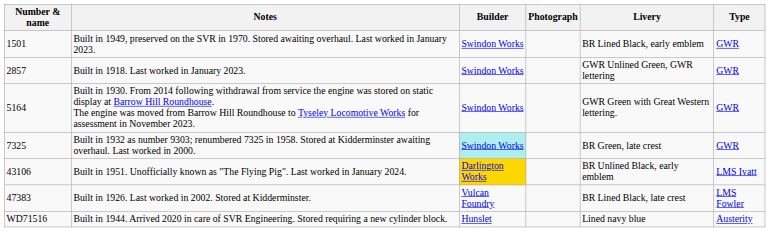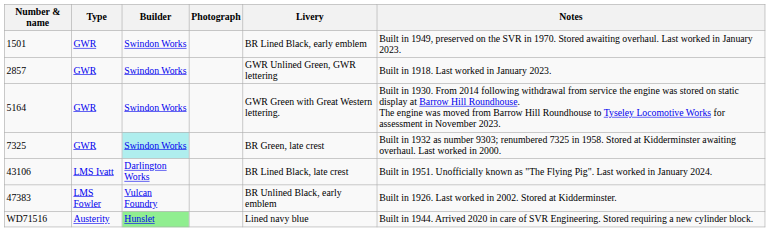 <table class="wikitable">
 <tr>
 <th>Number & name</th>
-<th>Notes</th>
+<th>Type</th>
 <th>Builder</th>
 <th>Photograph</th>
 <th>Livery</th>
-<th>Type</th>
+<th>Notes</th>
 </tr>
 <tr>
 <td>1501</td>
-<td>Built in 1949, preserved on the SVR in 1970. Stored awaiting overhaul. Last worked in January 2023.</td>
+<td><a href='#'>GWR </a> </td>
 <td><a href='#'>Swindon Works</a></td>
 <td></td>
 <td>BR Lined Black, early emblem</td>
-<td><a href='#'>GWR </a> </td>
+<td>Built in 1949, preserved on the SVR in 1970. Stored awaiting overhaul. Last worked in January 2023.</td>
 </tr>
 <tr>
 <td>2857</td>
-<td>Built in 1918. Last worked in January 2023.</td>
+<td><a href='#'>GWR </a> </td>
 <td><a href='#'>Swindon Works</a></td>
 <td></td>
 <td>GWR Unlined Green, GWR lettering</td>
-<td><a href='#'>GWR </a> </td>
+<td>Built in 1918. Last worked in January 2023.</td>
 </tr>
 <tr>
 <td>5164</td>
-<td>Built in 1930. From 2014 following withdrawal from service the engine was stored on static display at <a href='#'>Barrow Hill Roundhouse</a>.<br>The engine was moved from Barrow Hill Roundhouse to <a href='#'>Tyseley Locomotive Works</a> for assessment in November 2023.</td>
+<td><a href='#'>GWR </a> </td>
 <td><a href='#'>Swindon Works</a></td>
 <td></td>
 <td>GWR Green with Great Western lettering.</td>
-<td><a href='#'>GWR </a> </td>
+<td>Built in 1930. From 2014 following withdrawal from service the engine was stored on static display at <a href='#'>Barrow Hill Roundhouse</a>.<br>The engine was moved from Barrow Hill Roundhouse to <a href='#'>Tyseley Locomotive Works</a> for assessment in November 2023.</td>
 </tr>
 <tr>
 <td>7325</td>
-<td>Built in 1932 as number 9303; renumbered 7325 in 1958. Stored at Kidderminster awaiting overhaul. Last worked in 2000.</td>
+<td><a href='#'>GWR </a> </td>
 <td style="background: paleturquoise;"><a href='#'>Swindon Works</a></td>
 <td></td>
 <td>BR Green, late crest</td>
-<td><a href='#'>GWR </a> </td>
+<td>Built in 1932 as number 9303; renumbered 7325 in 1958. Stored at Kidderminster awaiting overhaul. Last worked in 2000.</td>
 </tr>
 <tr>
 <td>43106</td>
+<td><a href='#'>LMS Ivatt </a> </td>
+<td><a href='#'>Darlington Works</a></td>
+<td></td>
+<td>BR Lined Black, late crest</td>
 <td>Built in 1951. Unofficially known as "The Flying Pig". Last worked in January 2024.</td>
-<td style="background: gold;"><a href='#'>Darlington Works</a></td>
-<td></td>
-<td>BR Unlined Black, early emblem</td>
-<td><a href='#'>LMS Ivatt </a> </td>
 </tr>
 <tr>
 <td>47383</td>
-<td>Built in 1926. Last worked in 2002. Stored at Kidderminster.</td>
+<td><a href='#'>LMS Fowler </a> </td>
 <td><a href='#'>Vulcan Foundry</a></td>
 <td></td>
-<td>BR Lined Black, late crest</td>
-<td><a href='#'>LMS Fowler </a> </td>
+<td>BR Unlined Black, early emblem</td>
+<td>Built in 1926. Last worked in 2002. Stored at Kidderminster.</td>
 </tr>
 <tr>
 <td>WD71516 </td>
-<td>Built in 1944.  Arrived 2020 in care of SVR Engineering. Stored requiring a new cylinder block.</td>
-<td><a href='#'>Hunslet</a></td>
+<td><a href='#'>Austerity</a> </td>
+<td style="background: lightgreen;"><a href='#'>Hunslet</a></td>
 <td></td>
 <td>Lined navy blue</td>
-<td><a href='#'>Austerity</a> </td>
+<td>Built in 1944.  Arrived 2020 in care of SVR Engineering. Stored requiring a new cylinder block.</td>
 </tr>
 </table>
